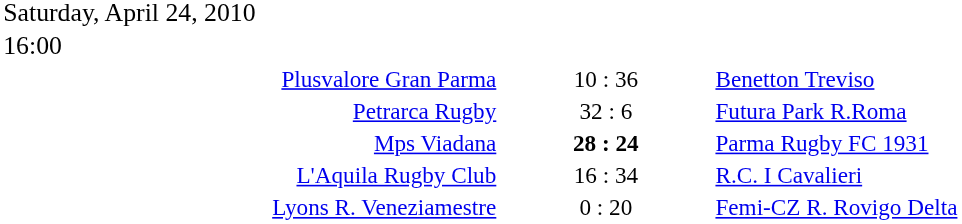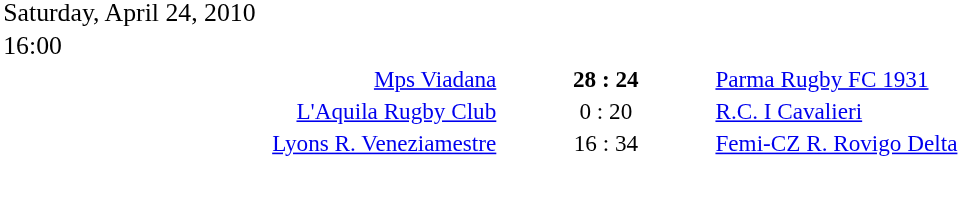 <table style="width:70%;" cellspacing="1">
 <tr>
 <th width=35%></th>
 <th width=15%></th>
 <th></th>
 </tr>
 <tr>
 <td>Saturday, April 24, 2010</td>
 </tr>
 <tr>
 <td>16:00</td>
 </tr>
 <tr style=font-size:90%>
-<td align=right><a href='#'>Plusvalore Gran Parma</a></td>
-<td align=center>10 : 36</td>
-<td><a href='#'>Benetton Treviso</a></td>
-</tr>
-<tr style=font-size:90%>
-<td align=right><a href='#'>Petrarca Rugby</a></td>
-<td align=center>32 : 6</td>
-<td><a href='#'>Futura Park R.Roma</a></td>
-</tr>
-<tr style=font-size:90%>
 <td align=right><a href='#'>Mps Viadana</a></td>
 <td align=center><strong>28 : 24</strong></td>
 <td><a href='#'>Parma Rugby FC 1931</a></td>
 </tr>
 <tr style=font-size:90%>
 <td align=right><a href='#'>L'Aquila Rugby Club</a></td>
-<td align=center>16 : 34</td>
+<td align=center>0 : 20</td>
 <td><a href='#'>R.C. I Cavalieri</a></td>
 </tr>
 <tr style=font-size:90%>
 <td align=right><a href='#'>Lyons R. Veneziamestre</a></td>
-<td align=center>0 : 20</td>
+<td align=center>16 : 34</td>
 <td><a href='#'>Femi-CZ R. Rovigo Delta</a></td>
 </tr>
 </table>
